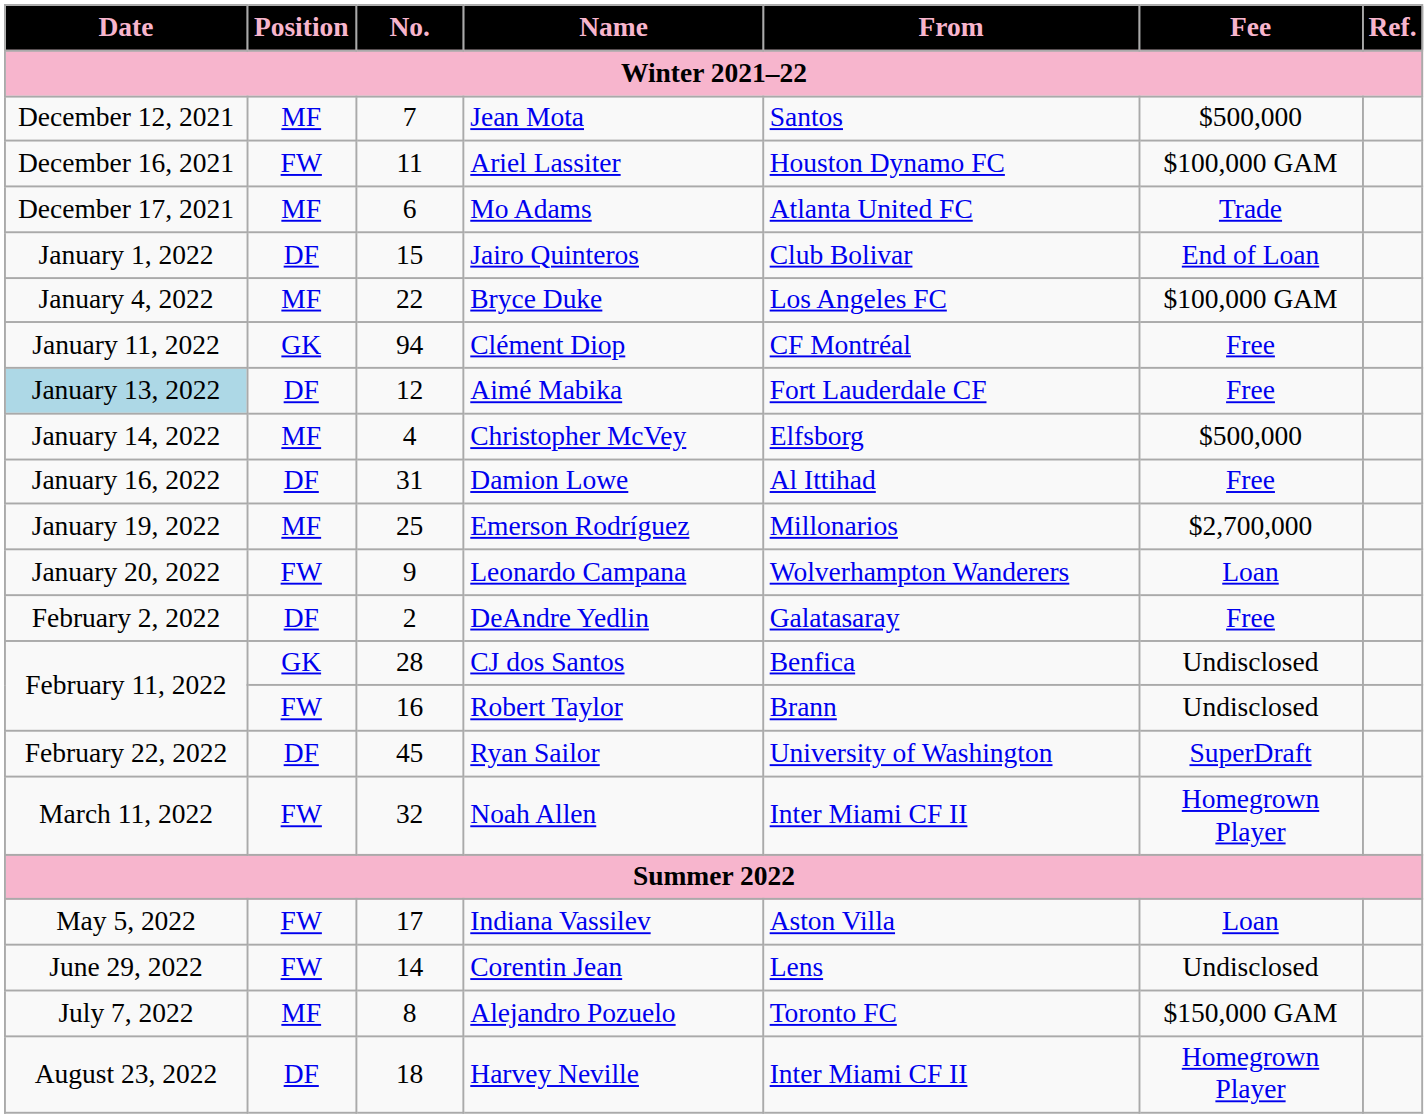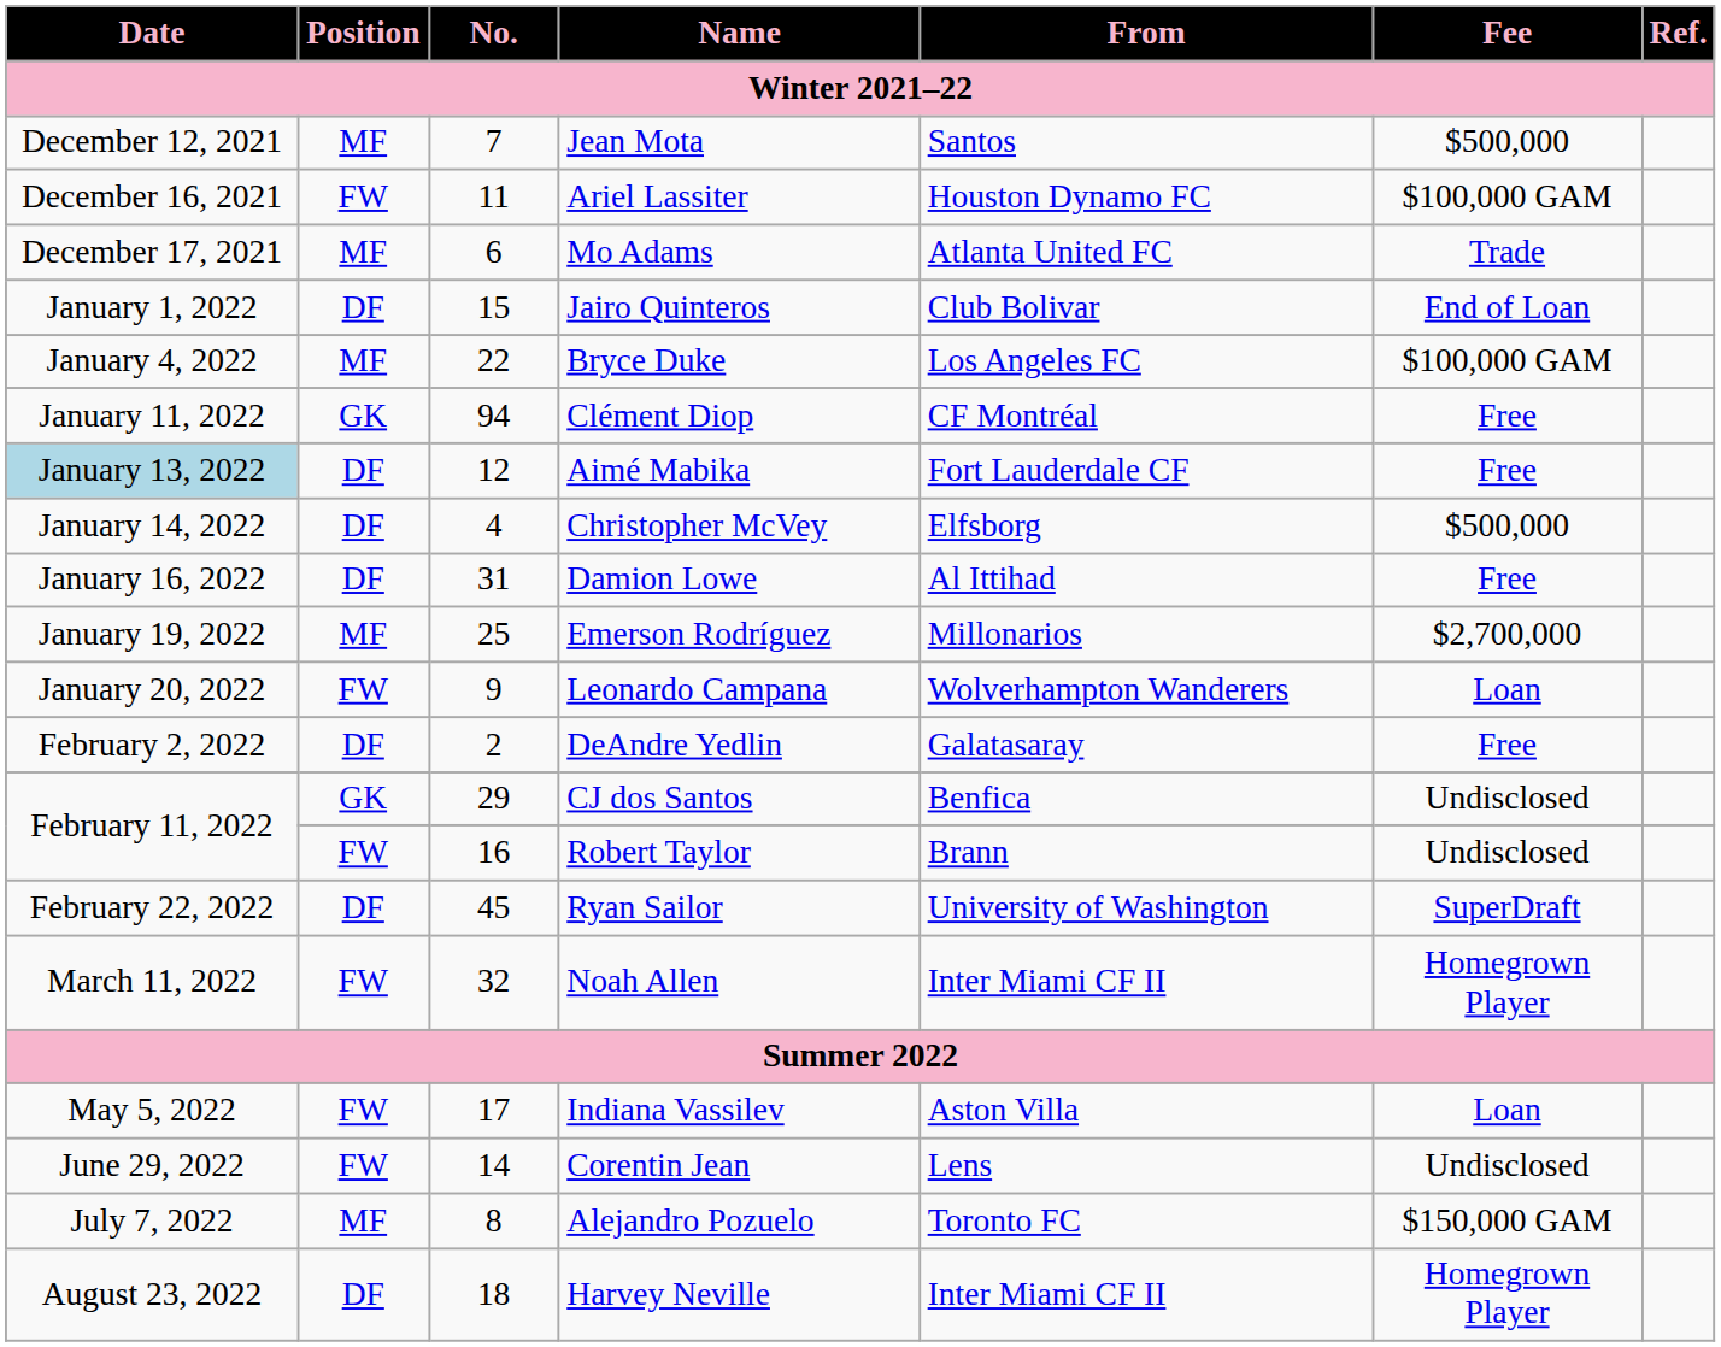 <table class="wikitable"  style="text-align:center; font-size:90%; ">
 <tr>
 <th style="background:#000000; color:#F7B5CD; width:120px;">Date</th>
 <th style="background:#000000; color:#F7B5CD; width:50px;">Position</th>
 <th style="background:#000000; color:#F7B5CD; width:50px;">No.</th>
 <th style="background:#000000; color:#F7B5CD; width:150px;">Name</th>
 <th style="background:#000000; color:#F7B5CD; width:190px;">From</th>
 <th style="background:#000000; color:#F7B5CD; width:110px;">Fee</th>
 <th style="background:#000000; color:#F7B5CD; width:25px;">Ref.</th>
 </tr>
 <tr>
 <th colspan="7" style="background:#F7B5CD; color:#000000; width:125px;">Winter 2021–22</th>
 </tr>
 <tr>
 <td rowspan="1">December 12, 2021</td>
 <td><a href='#'>MF</a></td>
 <td>7</td>
 <td align="left"> <a href='#'>Jean Mota</a></td>
 <td align="left"> <a href='#'>Santos</a></td>
 <td>$500,000</td>
 <td></td>
 </tr>
 <tr>
 <td rowspan="1">December 16, 2021</td>
 <td><a href='#'>FW</a></td>
 <td>11</td>
 <td align="left"> <a href='#'>Ariel Lassiter</a></td>
 <td align="left"> <a href='#'>Houston Dynamo FC</a></td>
 <td>$100,000 GAM</td>
 <td></td>
 </tr>
 <tr>
 <td rowspan="1">December 17, 2021</td>
 <td><a href='#'>MF</a></td>
 <td>6</td>
 <td align="left"> <a href='#'>Mo Adams</a></td>
 <td align="left"> <a href='#'>Atlanta United FC</a></td>
 <td><a href='#'>Trade</a></td>
 <td></td>
 </tr>
 <tr>
 <td rowspan="1">January 1, 2022</td>
 <td><a href='#'>DF</a></td>
 <td>15</td>
 <td align="left"> <a href='#'>Jairo Quinteros</a></td>
 <td align="left"> <a href='#'>Club Bolivar</a></td>
 <td><a href='#'>End of Loan</a></td>
 <td></td>
 </tr>
 <tr>
 <td rowspan="1">January 4, 2022</td>
 <td><a href='#'>MF</a></td>
 <td>22</td>
 <td align="left"> <a href='#'>Bryce Duke</a></td>
 <td align="left"> <a href='#'>Los Angeles FC</a></td>
 <td>$100,000 GAM</td>
 <td></td>
 </tr>
 <tr>
 <td rowspan="1">January 11, 2022</td>
 <td><a href='#'>GK</a></td>
 <td>94</td>
 <td align="left"> <a href='#'>Clément Diop</a></td>
 <td align="left"> <a href='#'>CF Montréal</a></td>
 <td><a href='#'>Free</a></td>
 <td></td>
 </tr>
 <tr>
 <td rowspan="1" style="background: lightblue;">January 13, 2022</td>
 <td><a href='#'>DF</a></td>
 <td>12</td>
 <td align="left"> <a href='#'>Aimé Mabika</a></td>
 <td align="left"> <a href='#'>Fort Lauderdale CF</a></td>
 <td><a href='#'>Free</a></td>
 <td></td>
 </tr>
 <tr>
 <td rowspan="1">January 14, 2022</td>
-<td><a href='#'>MF</a></td>
+<td><a href='#'>DF</a></td>
 <td>4</td>
 <td align="left"> <a href='#'>Christopher McVey</a></td>
 <td align="left"> <a href='#'>Elfsborg</a></td>
 <td>$500,000</td>
 <td></td>
 </tr>
 <tr>
 <td rowspan="1">January 16, 2022</td>
 <td><a href='#'>DF</a></td>
 <td>31</td>
 <td align="left"> <a href='#'>Damion Lowe</a></td>
 <td align="left"> <a href='#'>Al Ittihad</a></td>
 <td><a href='#'>Free</a></td>
 <td></td>
 </tr>
 <tr>
 <td rowspan="1">January 19, 2022</td>
 <td><a href='#'>MF</a></td>
 <td>25</td>
 <td align="left"> <a href='#'>Emerson Rodríguez</a></td>
 <td align="left"> <a href='#'>Millonarios</a></td>
 <td>$2,700,000</td>
 <td></td>
 </tr>
 <tr>
 <td rowspan="1">January 20, 2022</td>
 <td><a href='#'>FW</a></td>
 <td>9</td>
 <td align="left"> <a href='#'>Leonardo Campana</a></td>
 <td align="left"> <a href='#'>Wolverhampton Wanderers</a></td>
 <td><a href='#'>Loan</a></td>
 <td></td>
 </tr>
 <tr>
 <td rowspan="1">February 2, 2022</td>
 <td><a href='#'>DF</a></td>
 <td>2</td>
 <td align="left"> <a href='#'>DeAndre Yedlin</a></td>
 <td align="left"> <a href='#'>Galatasaray</a></td>
 <td><a href='#'>Free</a></td>
 <td></td>
 </tr>
 <tr>
 <td rowspan="2">February 11, 2022</td>
 <td><a href='#'>GK</a></td>
-<td>28</td>
+<td>29</td>
 <td align="left"> <a href='#'>CJ dos Santos</a></td>
 <td align="left"> <a href='#'>Benfica</a></td>
 <td>Undisclosed</td>
 <td></td>
 </tr>
 <tr>
 <td><a href='#'>FW</a></td>
 <td>16</td>
 <td align="left"> <a href='#'>Robert Taylor</a></td>
 <td align="left"> <a href='#'>Brann</a></td>
 <td>Undisclosed</td>
 <td></td>
 </tr>
 <tr>
 <td>February 22, 2022</td>
 <td><a href='#'>DF</a></td>
 <td>45</td>
 <td align="left"> <a href='#'>Ryan Sailor</a></td>
 <td align="left"> <a href='#'>University of Washington</a></td>
 <td><a href='#'>SuperDraft</a></td>
 <td></td>
 </tr>
 <tr>
 <td>March 11, 2022</td>
 <td><a href='#'>FW</a></td>
 <td>32</td>
 <td align="left"> <a href='#'>Noah Allen</a></td>
 <td align="left"> <a href='#'>Inter Miami CF II</a></td>
 <td><a href='#'>Homegrown Player</a></td>
 <td></td>
 </tr>
 <tr>
 <th colspan="7" style="background:#F7B5CD; color:#000000; width:125px;">Summer 2022</th>
 </tr>
 <tr>
 <td>May 5, 2022</td>
 <td><a href='#'>FW</a></td>
 <td>17</td>
 <td align="left"> <a href='#'>Indiana Vassilev</a></td>
 <td align="left"> <a href='#'>Aston Villa</a></td>
 <td><a href='#'>Loan</a></td>
 <td></td>
 </tr>
 <tr>
 <td>June 29, 2022</td>
 <td><a href='#'>FW</a></td>
 <td>14</td>
 <td align="left"> <a href='#'>Corentin Jean</a></td>
 <td align="left"> <a href='#'>Lens</a></td>
 <td>Undisclosed</td>
 <td></td>
 </tr>
 <tr>
 <td>July 7, 2022</td>
 <td><a href='#'>MF</a></td>
 <td>8</td>
 <td align="left"> <a href='#'>Alejandro Pozuelo</a></td>
 <td align="left"> <a href='#'>Toronto FC</a></td>
 <td>$150,000 GAM</td>
 <td></td>
 </tr>
 <tr>
 <td>August 23, 2022</td>
 <td><a href='#'>DF</a></td>
 <td>18</td>
 <td align="left"> <a href='#'>Harvey Neville</a></td>
 <td align="left"> <a href='#'>Inter Miami CF II</a></td>
 <td><a href='#'>Homegrown Player</a></td>
 <td></td>
 </tr>
 </table>
